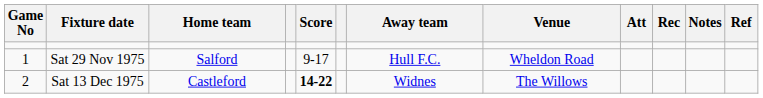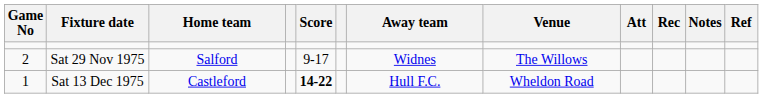 <table class="wikitable" style="text-align:center;">
 <tr>
 <th width=10 abbr="No">Game No</th>
 <th width=110 abbr="Date">Fixture date</th>
 <th width=150 abbr="Home team">Home team</th>
 <th width=5 abbr="space"></th>
 <th width=20 abbr="Score">Score</th>
 <th width=5 abbr="space"></th>
 <th width=150 abbr="Away team">Away team</th>
 <th width=150 abbr="Venue">Venue</th>
 <th width=30 abbr="Att">Att</th>
 <th width=30 abbr="Rec">Rec</th>
 <th width=20 abbr="Notes">Notes</th>
 <th width=30 abbr="Ref">Ref</th>
 </tr>
 <tr>
 <td></td>
 <td></td>
 <td></td>
 <td></td>
 <td></td>
 <td></td>
 <td></td>
 <td></td>
 <td></td>
 <td></td>
 <td></td>
 </tr>
 <tr>
-<td>1</td>
+<td>2</td>
 <td>Sat 29 Nov 1975</td>
 <td><a href='#'>Salford</a></td>
 <td></td>
 <td>9-17</td>
+<td></td>
+<td><a href='#'>Widnes</a></td>
+<td><a href='#'>The Willows</a></td>
+<td></td>
+<td></td>
+<td></td>
+<td></td>
+</tr>
+<tr>
+<td>1</td>
+<td>Sat 13 Dec 1975</td>
+<td><a href='#'>Castleford</a></td>
+<td></td>
+<td><strong>14-22</strong></td>
 <td></td>
 <td><a href='#'>Hull F.C.</a></td>
 <td><a href='#'>Wheldon Road</a></td>
 <td></td>
 <td></td>
 <td></td>
 <td></td>
 </tr>
-<tr>
-<td>2</td>
-<td>Sat 13 Dec 1975</td>
-<td><a href='#'>Castleford</a></td>
-<td></td>
-<td><strong>14-22</strong></td>
-<td></td>
-<td><a href='#'>Widnes</a></td>
-<td><a href='#'>The Willows</a></td>
-<td></td>
-<td></td>
-<td></td>
-<td></td>
-</tr>
 </table>
